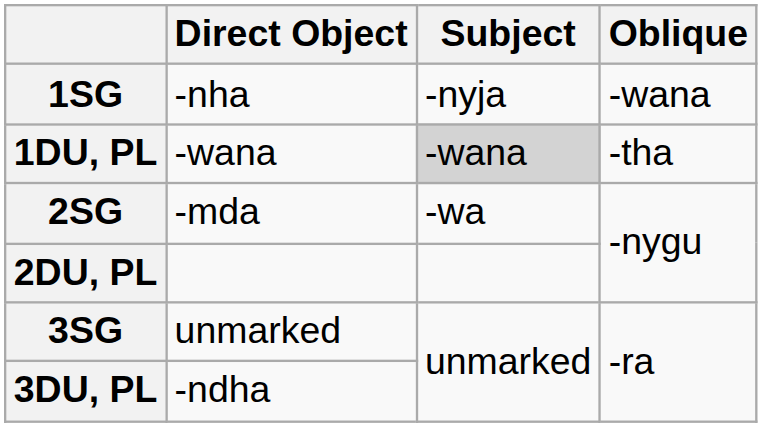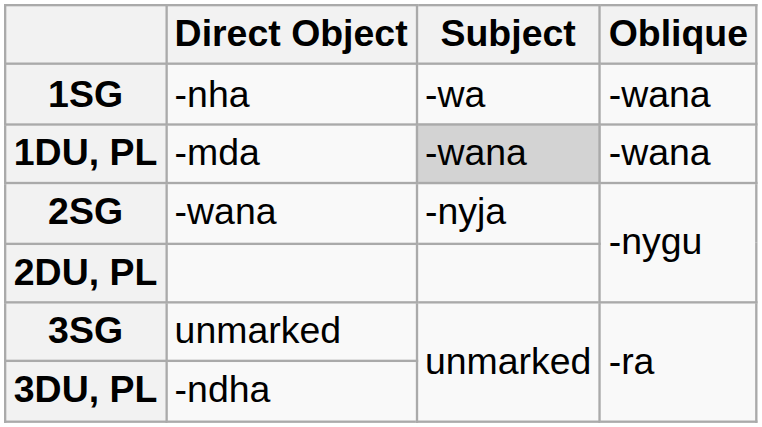 <table class="wikitable">
 <tr>
 <th></th>
 <th>Direct Object</th>
 <th>Subject</th>
 <th>Oblique</th>
 </tr>
 <tr>
 <th>1SG</th>
 <td>-nha</td>
-<td>-nyja</td>
+<td>-wa</td>
 <td>-wana</td>
 </tr>
 <tr>
 <th>1DU, PL</th>
+<td>-mda</td>
+<td style="background: lightgrey;">-wana</td>
 <td>-wana</td>
-<td style="background: lightgrey;">-wana</td>
-<td>-tha</td>
 </tr>
 <tr>
 <th>2SG</th>
-<td>-mda</td>
-<td>-wa</td>
+<td>-wana</td>
+<td>-nyja</td>
 <td rowspan="2">-nygu</td>
 </tr>
 <tr>
 <th>2DU, PL</th>
 <td></td>
 <td></td>
 </tr>
 <tr>
 <th>3SG</th>
 <td>unmarked</td>
 <td rowspan="2">unmarked</td>
 <td rowspan="2">-ra</td>
 </tr>
 <tr>
 <th>3DU, PL</th>
 <td>-ndha</td>
 </tr>
 </table>
